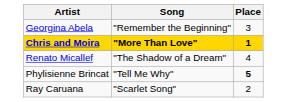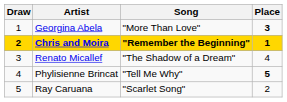 <table class="sortable wikitable" style="margin: 1em auto 1em auto; text-align:center">
 <tr>
+<th>Draw</th>
 <th>Artist</th>
 <th>Song</th>
 <th>Place</th>
 </tr>
 <tr>
+<td>1</td>
 <td align="left"><a href='#'>Georgina Abela</a></td>
-<td align="left">"Remember the Beginning"</td>
-<td>3</td>
+<td align="left">"More Than Love"</td>
+<td><strong>3</strong></td>
 </tr>
 <tr style="font-weight:bold; background:gold;">
+<td>2</td>
 <td align="left"><a href='#'>Chris and Moira</a></td>
-<td align="left">"More Than Love"</td>
+<td align="left">"Remember the Beginning"</td>
 <td>1</td>
 </tr>
 <tr>
+<td>3</td>
 <td align="left"><a href='#'>Renato Micallef</a></td>
 <td align="left">"The Shadow of a Dream"</td>
 <td>4</td>
 </tr>
 <tr>
+<td>4</td>
 <td align="left">Phylisienne Brincat</td>
 <td align="left">"Tell Me Why"</td>
 <td><strong>5</strong></td>
 </tr>
 <tr>
+<td>5</td>
 <td align="left">Ray Caruana</td>
 <td align="left">"Scarlet Song"</td>
 <td>2</td>
 </tr>
 </table>
